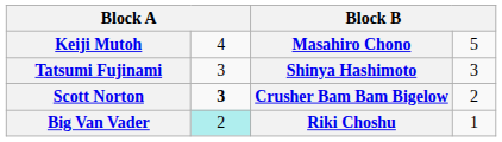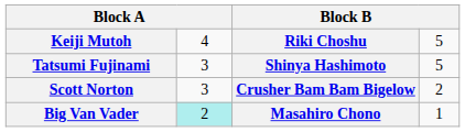 <table class="wikitable" style="margin: 1em auto 1em auto;text-align:center">
 <tr>
 <th colspan="2" style="width:50%">Block A</th>
 <th colspan="2" style="width:50%">Block B</th>
 </tr>
 <tr>
 <th><a href='#'>Keiji Mutoh</a></th>
 <td style="width:35px">4</td>
-<th><a href='#'>Masahiro Chono</a></th>
+<th><a href='#'>Riki Choshu</a></th>
 <td style="width:35px">5</td>
 </tr>
 <tr>
 <th><a href='#'>Tatsumi Fujinami</a></th>
 <td>3</td>
 <th><a href='#'>Shinya Hashimoto</a></th>
-<td>3</td>
+<td>5</td>
 </tr>
 <tr>
 <th><a href='#'>Scott Norton</a></th>
-<td><strong>3</strong></td>
+<td>3</td>
 <th><a href='#'>Crusher Bam Bam Bigelow</a></th>
 <td>2</td>
 </tr>
 <tr>
 <th><a href='#'>Big Van Vader</a></th>
 <td style="background: paleturquoise;">2</td>
-<th><a href='#'>Riki Choshu</a></th>
+<th><a href='#'>Masahiro Chono</a></th>
 <td>1</td>
 </tr>
 </table>
